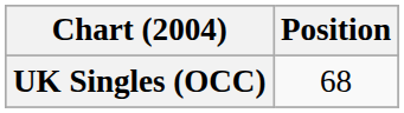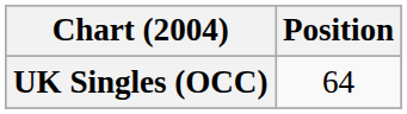 <table class="wikitable plainrowheaders" style="text-align:center">
 <tr>
 <th scope="col">Chart (2004)</th>
 <th scope="col">Position</th>
 </tr>
 <tr>
 <th scope="row">UK Singles (OCC)</th>
-<td>68</td>
+<td>64</td>
 </tr>
 </table>
